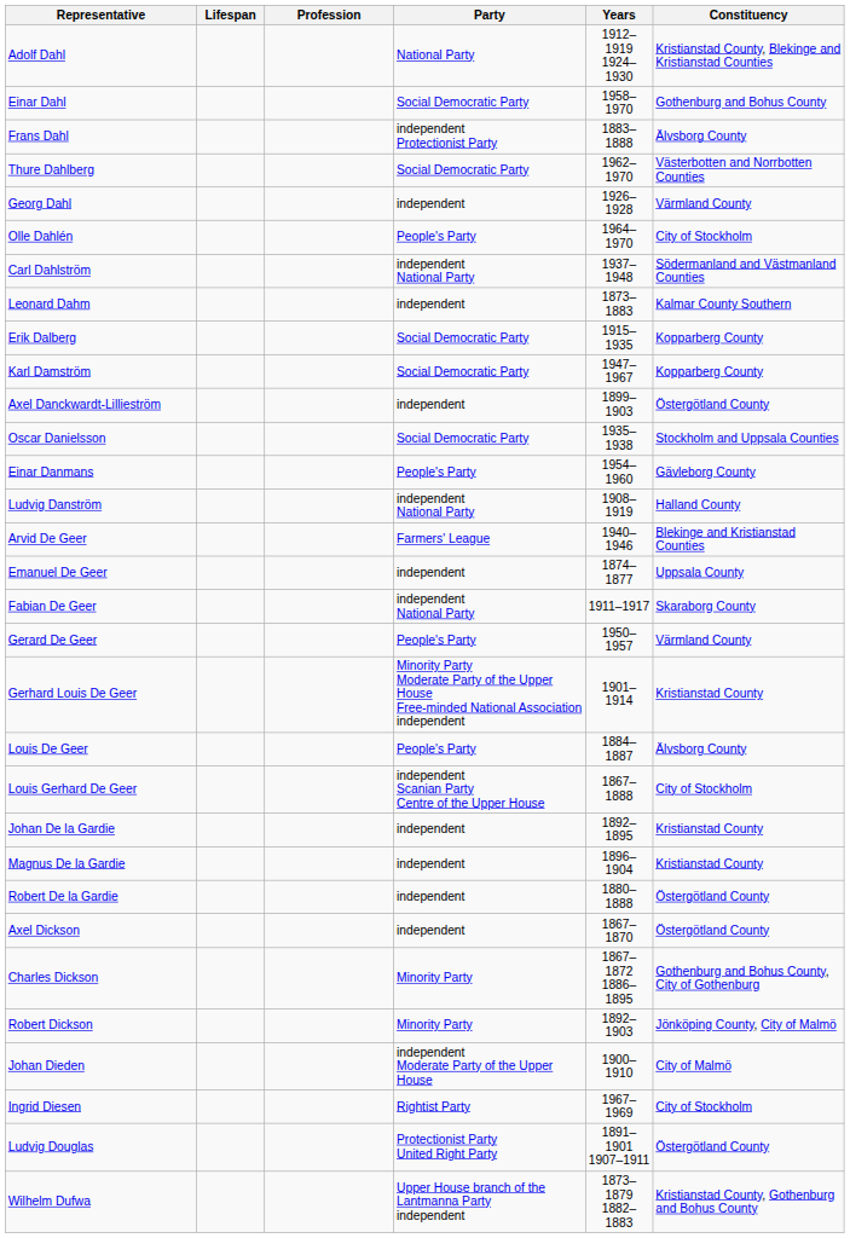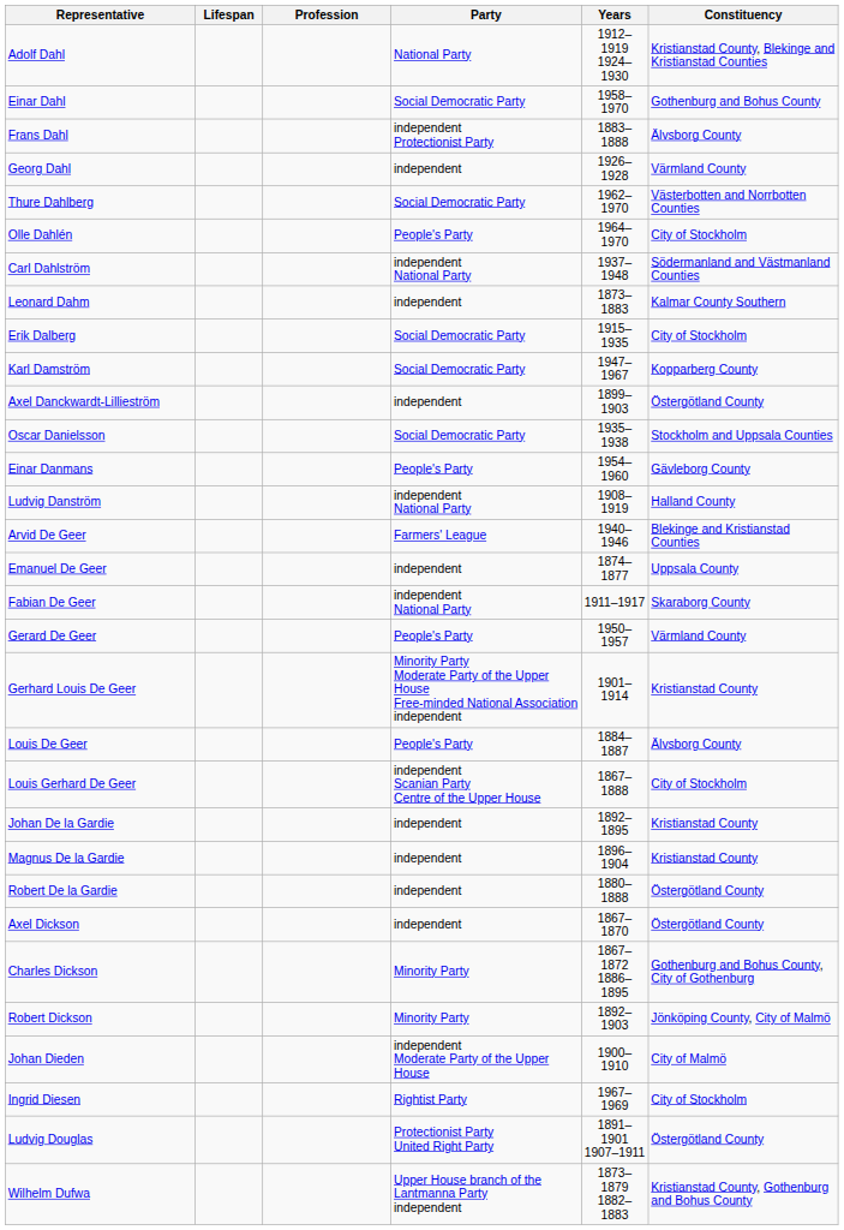 <table class="wikitable">
 <tr>
 <th style="width:15em">Representative</th>
 <th style="width:5em">Lifespan</th>
 <th style="width:10em">Profession</th>
 <th style="width:15em">Party</th>
 <th style="width:5em">Years</th>
 <th style="width:15em">Constituency</th>
 </tr>
 <tr>
 <td><a href='#'>Adolf Dahl</a></td>
 <td align=center></td>
 <td></td>
 <td> <a href='#'>National Party</a></td>
 <td align=center>1912–1919<br>1924–1930</td>
 <td><a href='#'>Kristianstad County</a>, <a href='#'>Blekinge and Kristianstad Counties</a></td>
 </tr>
 <tr>
 <td><a href='#'>Einar Dahl</a></td>
 <td align=center></td>
 <td></td>
 <td> <a href='#'>Social Democratic Party</a></td>
 <td align=center>1958–1970</td>
 <td><a href='#'>Gothenburg and Bohus County</a></td>
 </tr>
 <tr>
 <td><a href='#'>Frans Dahl</a></td>
 <td align=center></td>
 <td></td>
 <td> independent<br> <a href='#'>Protectionist Party</a></td>
 <td align=center>1883–1888</td>
 <td><a href='#'>Älvsborg County</a></td>
 </tr>
 <tr>
+<td><a href='#'>Georg Dahl</a></td>
+<td align=center></td>
+<td></td>
+<td> independent</td>
+<td align=center>1926–1928</td>
+<td><a href='#'>Värmland County</a></td>
+</tr>
+<tr>
 <td><a href='#'>Thure Dahlberg</a></td>
 <td align=center></td>
 <td></td>
 <td> <a href='#'>Social Democratic Party</a></td>
 <td align=center>1962–1970</td>
 <td><a href='#'>Västerbotten and Norrbotten Counties</a></td>
-</tr>
-<tr>
-<td><a href='#'>Georg Dahl</a></td>
-<td align=center></td>
-<td></td>
-<td> independent</td>
-<td align=center>1926–1928</td>
-<td><a href='#'>Värmland County</a></td>
 </tr>
 <tr>
 <td><a href='#'>Olle Dahlén</a></td>
 <td align=center></td>
 <td></td>
 <td> <a href='#'>People's Party</a></td>
 <td align=center>1964–1970</td>
 <td><a href='#'>City of Stockholm</a></td>
 </tr>
 <tr>
 <td><a href='#'>Carl Dahlström</a></td>
 <td align=center></td>
 <td></td>
 <td> independent<br> <a href='#'>National Party</a></td>
 <td align=center>1937–1948</td>
 <td><a href='#'>Södermanland and Västmanland Counties</a></td>
 </tr>
 <tr>
 <td><a href='#'>Leonard Dahm</a></td>
 <td align=center></td>
 <td></td>
 <td> independent</td>
 <td align=center>1873–1883</td>
 <td><a href='#'>Kalmar County Southern</a></td>
 </tr>
 <tr>
 <td><a href='#'>Erik Dalberg</a></td>
 <td align=center></td>
 <td></td>
 <td> <a href='#'>Social Democratic Party</a></td>
 <td align=center>1915–1935</td>
-<td><a href='#'>Kopparberg County</a></td>
+<td><a href='#'>City of Stockholm</a></td>
 </tr>
 <tr>
 <td><a href='#'>Karl Damström</a></td>
 <td align=center></td>
 <td></td>
 <td> <a href='#'>Social Democratic Party</a></td>
 <td align=center>1947–1967</td>
 <td><a href='#'>Kopparberg County</a></td>
 </tr>
 <tr>
 <td><a href='#'>Axel Danckwardt-Lillieström</a></td>
 <td align=center></td>
 <td></td>
 <td> independent</td>
 <td align=center>1899–1903</td>
 <td><a href='#'>Östergötland County</a></td>
 </tr>
 <tr>
 <td><a href='#'>Oscar Danielsson</a></td>
 <td align=center></td>
 <td></td>
 <td> <a href='#'>Social Democratic Party</a></td>
 <td align=center>1935–1938</td>
 <td><a href='#'>Stockholm and Uppsala Counties</a></td>
 </tr>
 <tr>
 <td><a href='#'>Einar Danmans</a></td>
 <td align=center></td>
 <td></td>
 <td> <a href='#'>People's Party</a></td>
 <td align=center>1954–1960</td>
 <td><a href='#'>Gävleborg County</a></td>
 </tr>
 <tr>
 <td><a href='#'>Ludvig Danström</a></td>
 <td align=center></td>
 <td></td>
 <td> independent<br> <a href='#'>National Party</a></td>
 <td align=center>1908–1919</td>
 <td><a href='#'>Halland County</a></td>
 </tr>
 <tr>
 <td><a href='#'>Arvid De Geer</a></td>
 <td align=center></td>
 <td></td>
 <td> <a href='#'>Farmers' League</a></td>
 <td align=center>1940–1946</td>
 <td><a href='#'>Blekinge and Kristianstad Counties</a></td>
 </tr>
 <tr>
 <td><a href='#'>Emanuel De Geer</a></td>
 <td align=center></td>
 <td></td>
 <td> independent</td>
 <td align=center>1874–1877</td>
 <td><a href='#'>Uppsala County</a></td>
 </tr>
 <tr>
 <td><a href='#'>Fabian De Geer</a></td>
 <td align=center></td>
 <td></td>
 <td> independent<br> <a href='#'>National Party</a></td>
 <td align=center>1911–1917</td>
 <td><a href='#'>Skaraborg County</a></td>
 </tr>
 <tr>
 <td><a href='#'>Gerard De Geer</a></td>
 <td align=center></td>
 <td></td>
 <td> <a href='#'>People's Party</a></td>
 <td align=center>1950–1957</td>
 <td><a href='#'>Värmland County</a></td>
 </tr>
 <tr>
 <td><a href='#'>Gerhard Louis De Geer</a></td>
 <td align=center></td>
 <td></td>
 <td> <a href='#'>Minority Party</a><br> <a href='#'>Moderate Party of the Upper House</a><br> <a href='#'>Free-minded National Association</a><br> independent</td>
 <td align=center>1901–1914</td>
 <td><a href='#'>Kristianstad County</a></td>
 </tr>
 <tr>
 <td><a href='#'>Louis De Geer</a></td>
 <td align=center></td>
 <td></td>
 <td> <a href='#'>People's Party</a></td>
 <td align=center>1884–1887</td>
 <td><a href='#'>Älvsborg County</a></td>
 </tr>
 <tr>
 <td><a href='#'>Louis Gerhard De Geer</a></td>
 <td align=center></td>
 <td></td>
 <td> independent<br> <a href='#'>Scanian Party</a><br> <a href='#'>Centre of the Upper House</a></td>
 <td align=center>1867–1888</td>
 <td><a href='#'>City of Stockholm</a></td>
 </tr>
 <tr>
 <td><a href='#'>Johan De la Gardie</a></td>
 <td align=center></td>
 <td></td>
 <td> independent</td>
 <td align=center>1892–1895</td>
 <td><a href='#'>Kristianstad County</a></td>
 </tr>
 <tr>
 <td><a href='#'>Magnus De la Gardie</a></td>
 <td align=center></td>
 <td></td>
 <td> independent</td>
 <td align=center>1896–1904</td>
 <td><a href='#'>Kristianstad County</a></td>
 </tr>
 <tr>
 <td><a href='#'>Robert De la Gardie</a></td>
 <td align=center></td>
 <td></td>
 <td> independent</td>
 <td align=center>1880–1888</td>
 <td><a href='#'>Östergötland County</a></td>
 </tr>
 <tr>
 <td><a href='#'>Axel Dickson</a></td>
 <td align=center></td>
 <td></td>
 <td> independent</td>
 <td align=center>1867–1870</td>
 <td><a href='#'>Östergötland County</a></td>
 </tr>
 <tr>
 <td><a href='#'>Charles Dickson</a></td>
 <td align=center></td>
 <td></td>
 <td> <a href='#'>Minority Party</a></td>
 <td align=center>1867–1872<br>1886–1895</td>
 <td><a href='#'>Gothenburg and Bohus County</a>, <a href='#'>City of Gothenburg</a></td>
 </tr>
 <tr>
 <td><a href='#'>Robert Dickson</a></td>
 <td align=center></td>
 <td></td>
 <td> <a href='#'>Minority Party</a></td>
 <td align=center>1892–1903</td>
 <td><a href='#'>Jönköping County</a>, <a href='#'>City of Malmö</a></td>
 </tr>
 <tr>
 <td><a href='#'>Johan Dieden</a></td>
 <td align=center></td>
 <td></td>
 <td> independent<br> <a href='#'>Moderate Party of the Upper House</a></td>
 <td align=center>1900–1910</td>
 <td><a href='#'>City of Malmö</a></td>
 </tr>
 <tr>
 <td><a href='#'>Ingrid Diesen</a></td>
 <td align=center></td>
 <td></td>
 <td> <a href='#'>Rightist Party</a></td>
 <td align=center>1967–1969</td>
 <td><a href='#'>City of Stockholm</a></td>
 </tr>
 <tr>
 <td><a href='#'>Ludvig Douglas</a></td>
 <td align=center></td>
 <td></td>
 <td> <a href='#'>Protectionist Party</a><br> <a href='#'>United Right Party</a></td>
 <td align=center>1891–1901<br>1907–1911</td>
 <td><a href='#'>Östergötland County</a></td>
 </tr>
 <tr>
 <td><a href='#'>Wilhelm Dufwa</a></td>
 <td align=center></td>
 <td></td>
 <td> <a href='#'>Upper House branch of the Lantmanna Party</a><br> independent</td>
 <td align=center>1873–1879<br>1882–1883</td>
 <td><a href='#'>Kristianstad County</a>, <a href='#'>Gothenburg and Bohus County</a></td>
 </tr>
 </table>
